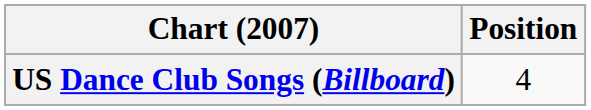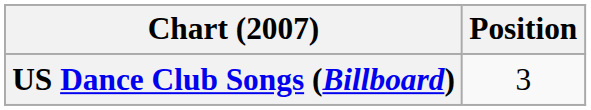 <table class="wikitable plainrowheaders" style="text-align:center">
 <tr>
 <th scope="col">Chart (2007)</th>
 <th scope="col">Position</th>
 </tr>
 <tr>
 <th scope="row">US <a href='#'>Dance Club Songs</a> (<em><a href='#'>Billboard</a></em>)</th>
-<td>4</td>
+<td>3</td>
 </tr>
 </table>
